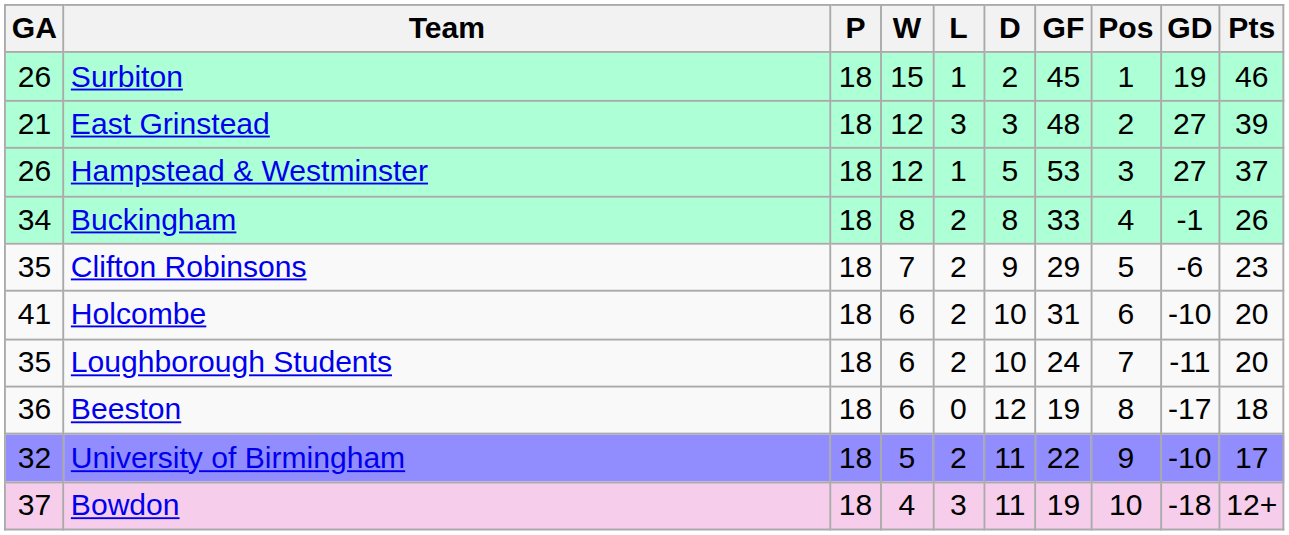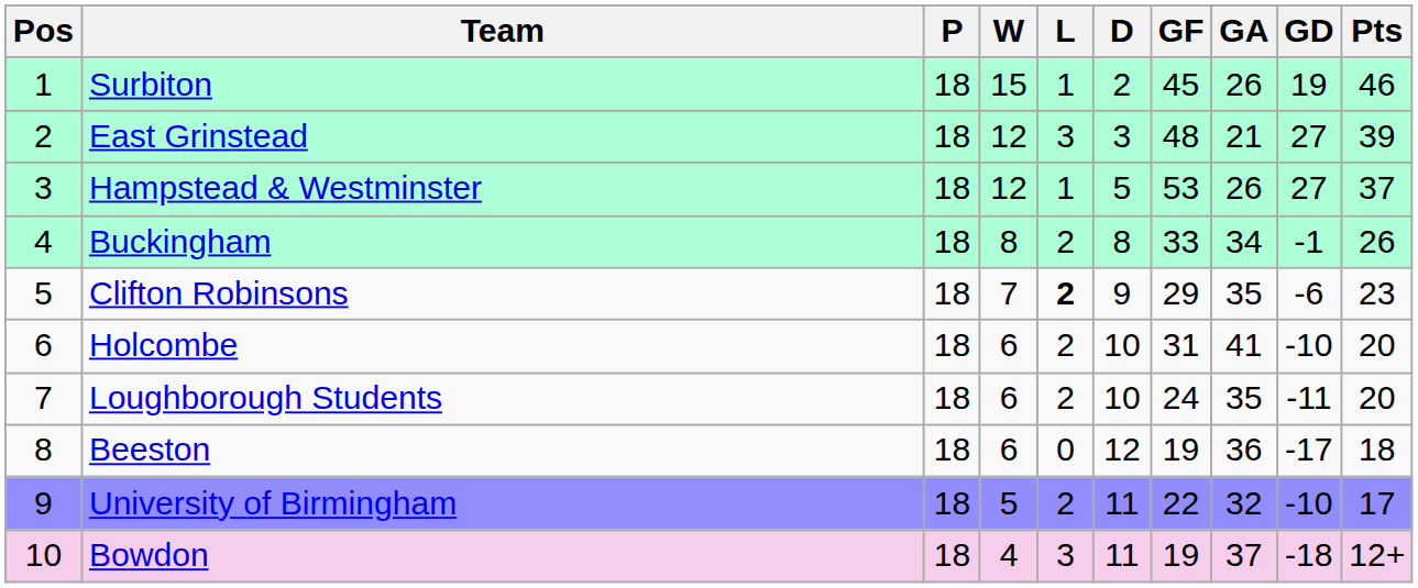 <table class="wikitable" style="font-size: 100%">
 <tr>
-<th width=20>GA</th>
+<th width=20>Pos</th>
 <th width=400>Team</th>
 <th width=20>P</th>
 <th width=20>W</th>
 <th width=20>L</th>
 <th width=20>D</th>
 <th width=20>GF</th>
-<th width=20>Pos</th>
+<th width=20>GA</th>
 <th width=20>GD</th>
 <th width=20>Pts</th>
 </tr>
 <tr align=center style="background: #ADFFD6;">
-<td>26</td>
+<td>1</td>
 <td align="left"><a href='#'>Surbiton</a></td>
 <td>18</td>
 <td>15</td>
 <td>1</td>
 <td>2</td>
 <td>45</td>
-<td>1</td>
+<td>26</td>
 <td>19</td>
 <td>46</td>
 </tr>
 <tr align=center style="background: #ADFFD6;">
-<td>21</td>
+<td>2</td>
 <td align="left"><a href='#'>East Grinstead</a></td>
 <td>18</td>
 <td>12</td>
 <td>3</td>
 <td>3</td>
 <td>48</td>
-<td>2</td>
+<td>21</td>
 <td>27</td>
 <td>39</td>
 </tr>
 <tr align=center style="background: #ADFFD6;">
-<td>26</td>
+<td>3</td>
 <td align="left"><a href='#'>Hampstead & Westminster</a></td>
 <td>18</td>
 <td>12</td>
 <td>1</td>
 <td>5</td>
 <td>53</td>
-<td>3</td>
+<td>26</td>
 <td>27</td>
 <td>37</td>
 </tr>
 <tr align=center style="background: #ADFFD6;">
-<td>34</td>
+<td>4</td>
 <td align="left"><a href='#'>Buckingham</a></td>
 <td>18</td>
 <td>8</td>
 <td>2</td>
 <td>8</td>
 <td>33</td>
-<td>4</td>
+<td>34</td>
 <td>-1</td>
 <td>26</td>
 </tr>
 <tr align=center>
-<td>35</td>
+<td>5</td>
 <td align="left"><a href='#'>Clifton Robinsons</a></td>
 <td>18</td>
 <td>7</td>
-<td>2</td>
+<td><strong>2</strong></td>
 <td>9</td>
 <td>29</td>
-<td>5</td>
+<td>35</td>
 <td>-6</td>
 <td>23</td>
 </tr>
 <tr align=center>
-<td>41</td>
+<td>6</td>
 <td align="left"><a href='#'>Holcombe</a></td>
 <td>18</td>
 <td>6</td>
 <td>2</td>
 <td>10</td>
 <td>31</td>
-<td>6</td>
+<td>41</td>
 <td>-10</td>
 <td>20</td>
 </tr>
 <tr align=center>
-<td>35</td>
+<td>7</td>
 <td align="left"><a href='#'>Loughborough Students</a></td>
 <td>18</td>
 <td>6</td>
 <td>2</td>
 <td>10</td>
 <td>24</td>
-<td>7</td>
+<td>35</td>
 <td>-11</td>
 <td>20</td>
 </tr>
 <tr align=center>
-<td>36</td>
+<td>8</td>
 <td align="left"><a href='#'>Beeston</a></td>
 <td>18</td>
 <td>6</td>
 <td>0</td>
 <td>12</td>
 <td>19</td>
-<td>8</td>
+<td>36</td>
 <td>-17</td>
 <td>18</td>
 </tr>
 <tr align=center style="background: #928DFF;">
-<td>32</td>
+<td>9</td>
 <td align="left"><a href='#'>University of Birmingham</a></td>
 <td>18</td>
 <td>5</td>
 <td>2</td>
 <td>11</td>
 <td>22</td>
-<td>9</td>
+<td>32</td>
 <td>-10</td>
 <td>17</td>
 </tr>
 <tr align=center style="background: #F6CEEC;">
-<td>37</td>
+<td>10</td>
 <td align="left"><a href='#'>Bowdon</a></td>
 <td>18</td>
 <td>4</td>
 <td>3</td>
 <td>11</td>
 <td>19</td>
-<td>10</td>
+<td>37</td>
 <td>-18</td>
 <td>12+</td>
 </tr>
 </table>
